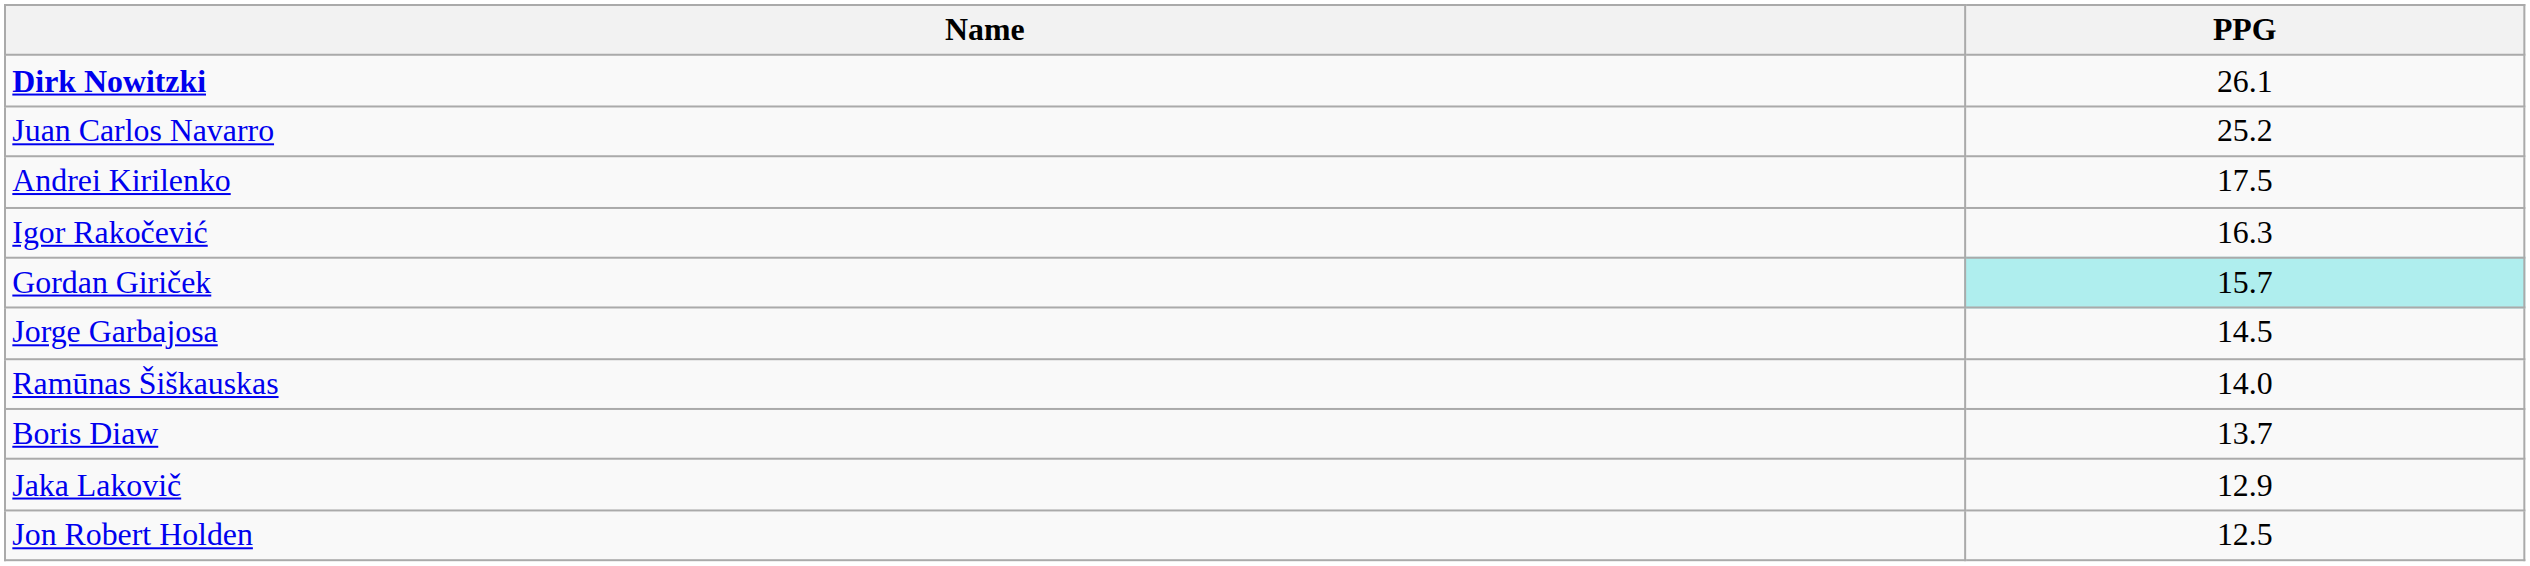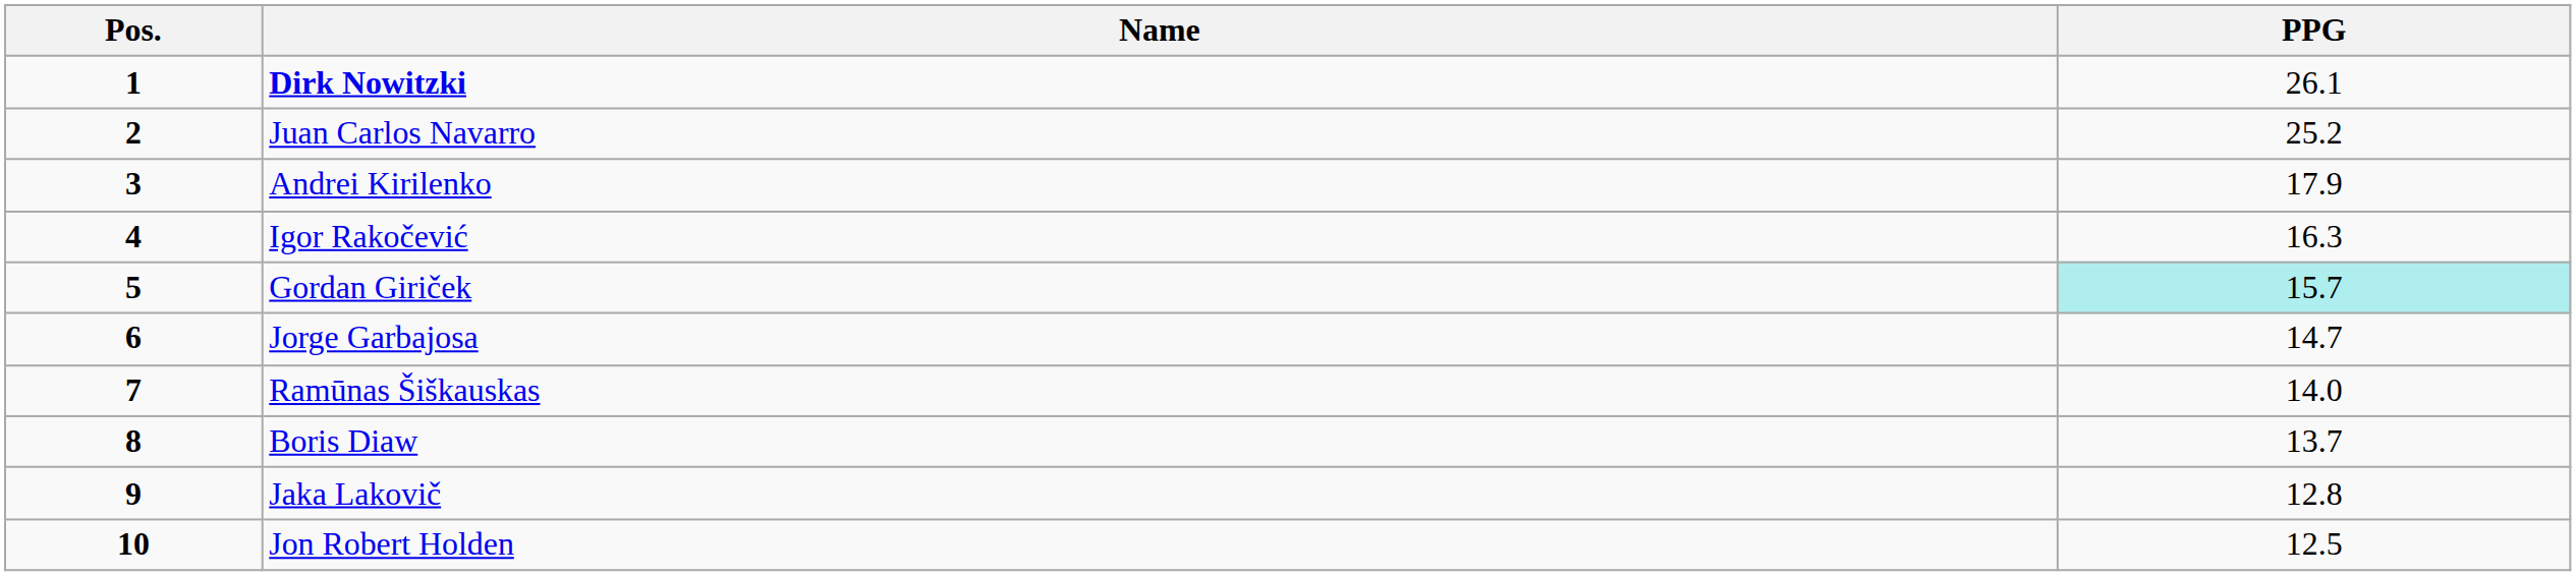 <table class=wikitable width="80%">
 <tr>
+<th width="10%">Pos.</th>
 <th width="70%">Name</th>
 <th width="20%">PPG</th>
 </tr>
 <tr>
+<td align=center><strong>1</strong></td>
 <td> <strong><a href='#'>Dirk Nowitzki</a></strong></td>
 <td align=center>26.1</td>
 </tr>
 <tr>
+<td align=center><strong>2</strong></td>
 <td> <a href='#'>Juan Carlos Navarro</a></td>
 <td align=center>25.2</td>
 </tr>
 <tr>
+<td align=center><strong>3</strong></td>
 <td> <a href='#'>Andrei Kirilenko</a></td>
-<td align=center>17.5</td>
+<td align=center>17.9</td>
 </tr>
 <tr>
+<td align=center><strong>4</strong></td>
 <td> <a href='#'>Igor Rakočević</a></td>
 <td align=center>16.3</td>
 </tr>
 <tr>
+<td align=center><strong>5</strong></td>
 <td> <a href='#'>Gordan Giriček</a></td>
 <td align=center style="background: paleturquoise;">15.7</td>
 </tr>
 <tr>
+<td align=center><strong>6</strong></td>
 <td> <a href='#'>Jorge Garbajosa</a></td>
-<td align=center>14.5</td>
+<td align=center>14.7</td>
 </tr>
 <tr>
+<td align=center><strong>7</strong></td>
 <td> <a href='#'>Ramūnas Šiškauskas</a></td>
 <td align=center>14.0</td>
 </tr>
 <tr>
+<td align=center><strong>8</strong></td>
 <td> <a href='#'>Boris Diaw</a></td>
 <td align=center>13.7</td>
 </tr>
 <tr>
+<td align=center><strong>9</strong></td>
 <td> <a href='#'>Jaka Lakovič</a></td>
-<td align=center>12.9</td>
+<td align=center>12.8</td>
 </tr>
 <tr>
+<td align=center><strong>10</strong></td>
 <td> <a href='#'>Jon Robert Holden</a></td>
 <td align=center>12.5</td>
 </tr>
 </table>
